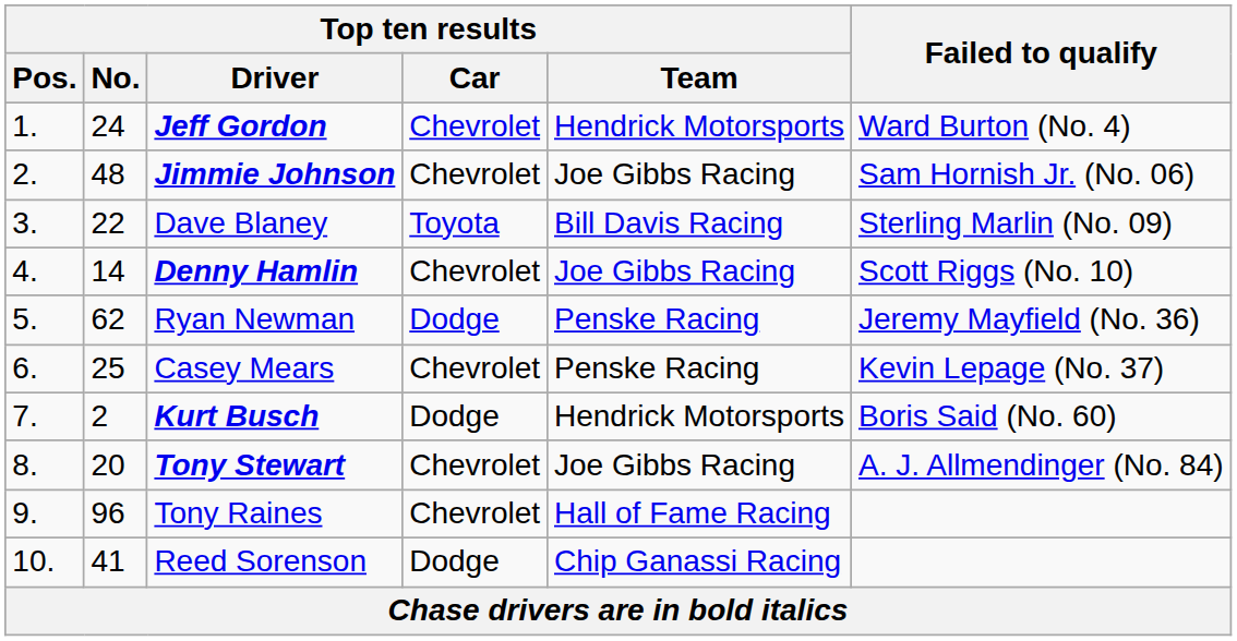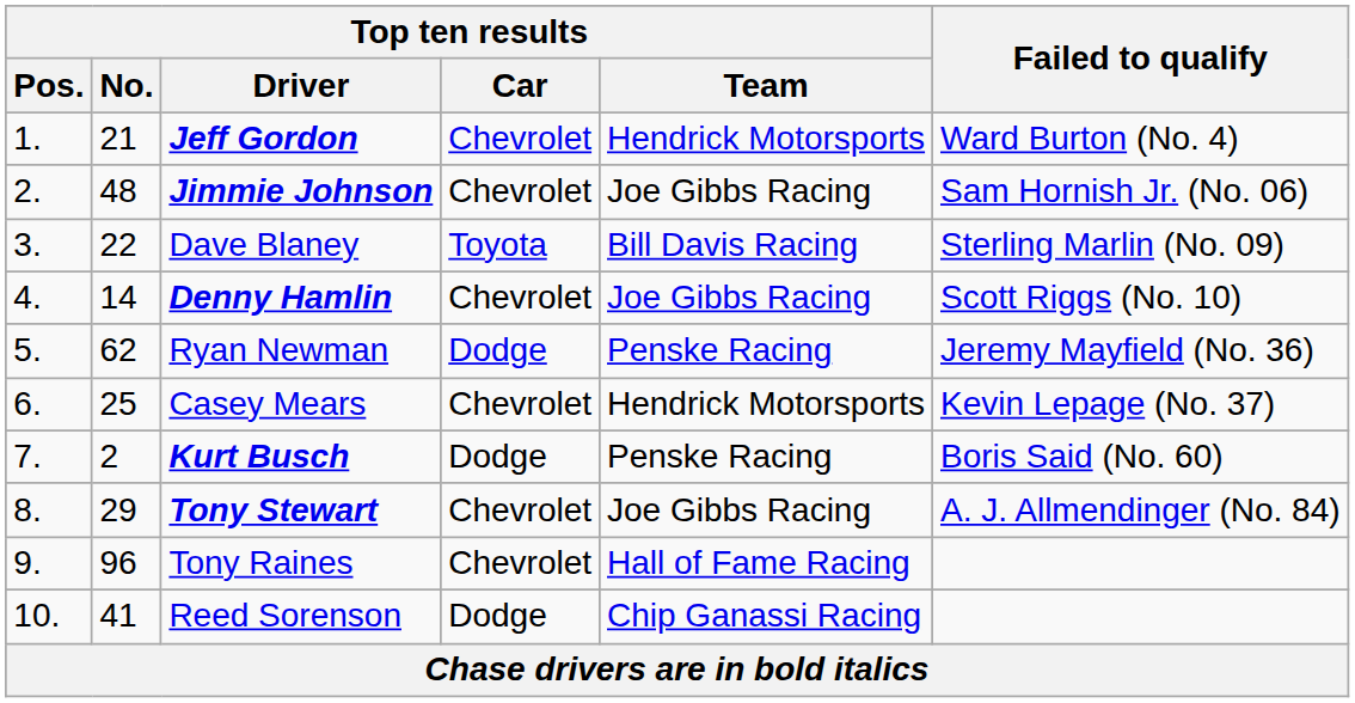 <table class="wikitable">
 <tr>
 <th colspan=5>Top ten results</th>
 <th rowspan=2>Failed to qualify</th>
 </tr>
 <tr>
 <th>Pos.</th>
 <th>No.</th>
 <th>Driver</th>
 <th>Car</th>
 <th>Team</th>
 </tr>
 <tr>
 <td>1.</td>
-<td>24</td>
+<td>21</td>
 <td><strong><em><a href='#'>Jeff Gordon</a></em></strong></td>
 <td><a href='#'>Chevrolet</a></td>
 <td><a href='#'>Hendrick Motorsports</a></td>
 <td><a href='#'>Ward Burton</a> (No. 4)</td>
 </tr>
 <tr>
 <td>2.</td>
 <td>48</td>
 <td><strong><em><a href='#'>Jimmie Johnson</a></em></strong></td>
 <td>Chevrolet</td>
 <td>Joe Gibbs Racing</td>
 <td><a href='#'>Sam Hornish Jr.</a> (No. 06)</td>
 </tr>
 <tr>
 <td>3.</td>
 <td>22</td>
 <td><a href='#'>Dave Blaney</a></td>
 <td><a href='#'>Toyota</a></td>
 <td><a href='#'>Bill Davis Racing</a></td>
 <td><a href='#'>Sterling Marlin</a> (No. 09)</td>
 </tr>
 <tr>
 <td>4.</td>
 <td>14</td>
 <td><strong><em><a href='#'>Denny Hamlin</a></em></strong></td>
 <td>Chevrolet</td>
 <td><a href='#'>Joe Gibbs Racing</a></td>
 <td><a href='#'>Scott Riggs</a> (No. 10)</td>
 </tr>
 <tr>
 <td>5.</td>
 <td>62</td>
 <td><a href='#'>Ryan Newman</a></td>
 <td><a href='#'>Dodge</a></td>
 <td><a href='#'>Penske Racing</a></td>
 <td><a href='#'>Jeremy Mayfield</a> (No. 36)</td>
 </tr>
 <tr>
 <td>6.</td>
 <td>25</td>
 <td><a href='#'>Casey Mears</a></td>
 <td>Chevrolet</td>
-<td>Penske Racing</td>
+<td>Hendrick Motorsports</td>
 <td><a href='#'>Kevin Lepage</a> (No. 37)</td>
 </tr>
 <tr>
 <td>7.</td>
 <td>2</td>
 <td><strong><em><a href='#'>Kurt Busch</a></em></strong></td>
 <td>Dodge</td>
-<td>Hendrick Motorsports</td>
+<td>Penske Racing</td>
 <td><a href='#'>Boris Said</a> (No. 60)</td>
 </tr>
 <tr>
 <td>8.</td>
-<td>20</td>
+<td>29</td>
 <td><strong><em><a href='#'>Tony Stewart</a></em></strong></td>
 <td>Chevrolet</td>
 <td>Joe Gibbs Racing</td>
 <td><a href='#'>A. J. Allmendinger</a> (No. 84)</td>
 </tr>
 <tr>
 <td>9.</td>
 <td>96</td>
 <td><a href='#'>Tony Raines</a></td>
 <td>Chevrolet</td>
 <td><a href='#'>Hall of Fame Racing</a></td>
 <td></td>
 </tr>
 <tr>
 <td>10.</td>
 <td>41</td>
 <td><a href='#'>Reed Sorenson</a></td>
 <td>Dodge</td>
 <td><a href='#'>Chip Ganassi Racing</a></td>
 <td></td>
 </tr>
 <tr>
 <th colspan=6><em>Chase drivers are in <strong>bold italics<strong><em></th>
 </tr>
 </table>
